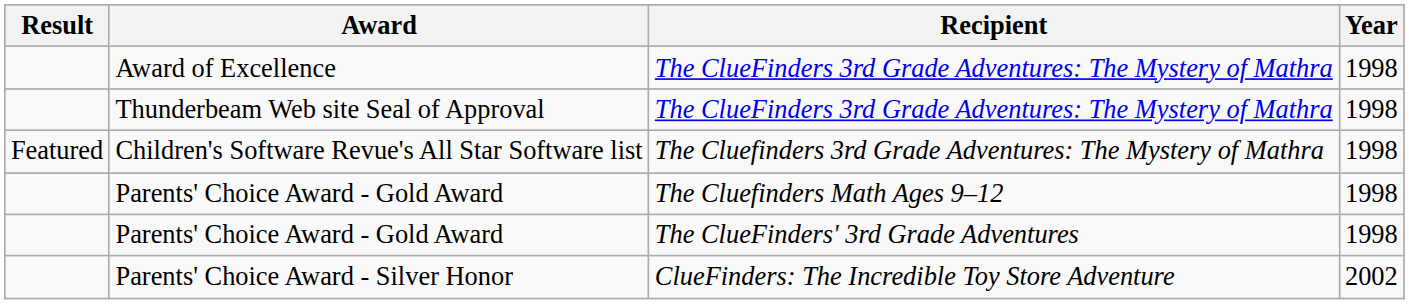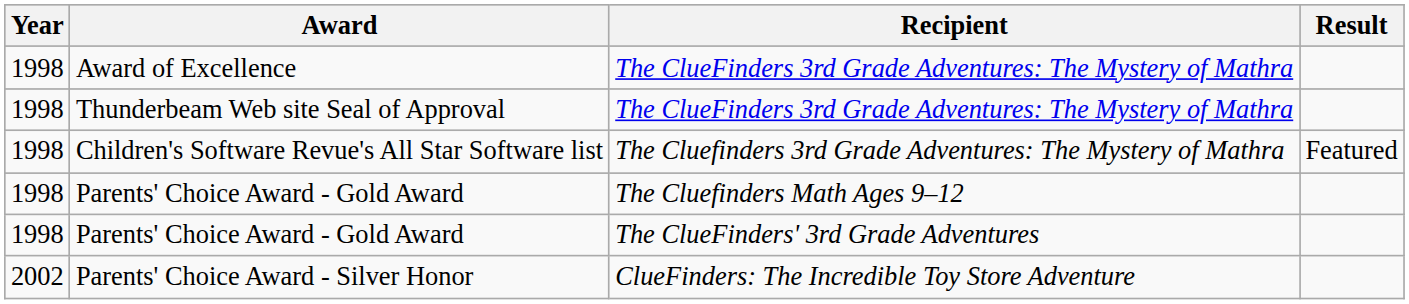 <table class="wikitable">
 <tr>
-<th>Result</th>
+<th>Year</th>
 <th>Award</th>
 <th>Recipient</th>
-<th>Year</th>
+<th>Result</th>
 </tr>
 <tr>
-<td></td>
+<td>1998</td>
 <td>Award of Excellence</td>
 <td><em><a href='#'>The ClueFinders 3rd Grade Adventures: The Mystery of Mathra</a></em></td>
-<td>1998</td>
+<td></td>
 </tr>
 <tr>
-<td></td>
+<td>1998</td>
 <td>Thunderbeam Web site Seal of Approval</td>
 <td><em><a href='#'>The ClueFinders 3rd Grade Adventures: The Mystery of Mathra</a></em></td>
-<td>1998</td>
+<td></td>
 </tr>
 <tr>
-<td>Featured</td>
+<td>1998</td>
 <td>Children's Software Revue's All Star Software list</td>
 <td><em>The Cluefinders 3rd Grade Adventures: The Mystery of Mathra</em></td>
-<td>1998</td>
+<td>Featured</td>
 </tr>
 <tr>
-<td></td>
+<td>1998</td>
 <td>Parents' Choice Award - Gold Award</td>
 <td><em>The Cluefinders Math Ages 9–12</em></td>
-<td>1998</td>
+<td></td>
 </tr>
 <tr>
-<td></td>
+<td>1998</td>
 <td>Parents' Choice Award - Gold Award</td>
 <td><em>The ClueFinders' 3rd Grade Adventures</em></td>
-<td>1998</td>
+<td></td>
 </tr>
 <tr>
-<td></td>
+<td>2002</td>
 <td>Parents' Choice Award - Silver Honor</td>
 <td><em>ClueFinders: The Incredible Toy Store Adventure</em></td>
-<td>2002</td>
+<td></td>
 </tr>
 </table>
